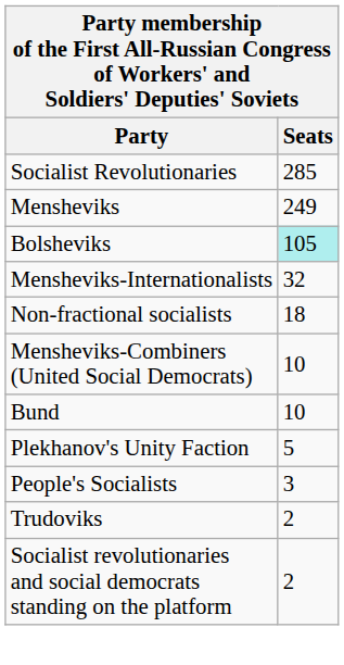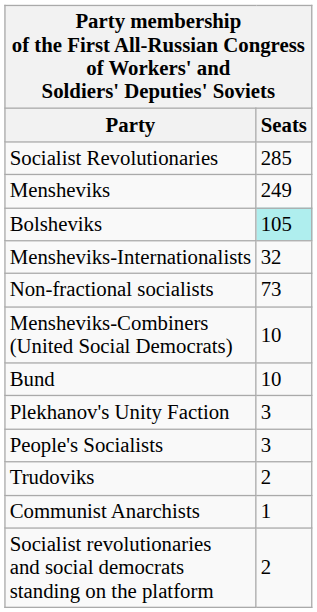 <table class="wikitable" style="float:right; clear:right; margin-left:1em; margin-top:1em; margin-bottom:1em;">
 <tr>
 <th colspan="2">Party membership<br> of the First All-Russian Congress<br> of Workers' and<br> Soldiers' Deputies' Soviets</th>
 </tr>
 <tr>
 <th>Party</th>
 <th>Seats</th>
 </tr>
 <tr>
 <td>Socialist Revolutionaries</td>
 <td>285</td>
 </tr>
 <tr>
 <td>Mensheviks</td>
 <td>249</td>
 </tr>
 <tr>
 <td>Bolsheviks</td>
 <td style="background: paleturquoise;">105</td>
 </tr>
 <tr>
 <td>Mensheviks-Internationalists</td>
 <td>32</td>
 </tr>
 <tr>
 <td>Non-fractional socialists</td>
-<td>18</td>
+<td>73</td>
 </tr>
 <tr>
 <td>Mensheviks-Combiners<br> (United Social Democrats)</td>
 <td>10</td>
 </tr>
 <tr>
 <td>Bund</td>
 <td>10</td>
 </tr>
 <tr>
 <td>Plekhanov's Unity Faction</td>
-<td>5</td>
+<td>3</td>
 </tr>
 <tr>
 <td>People's Socialists</td>
 <td>3</td>
 </tr>
 <tr>
 <td>Trudoviks</td>
 <td>2</td>
 </tr>
 <tr>
+<td>Communist Anarchists</td>
+<td>1</td>
+</tr>
+<tr>
 <td>Socialist revolutionaries<br> and social democrats<br> standing on the platform</td>
 <td>2</td>
 </tr>
 </table>
